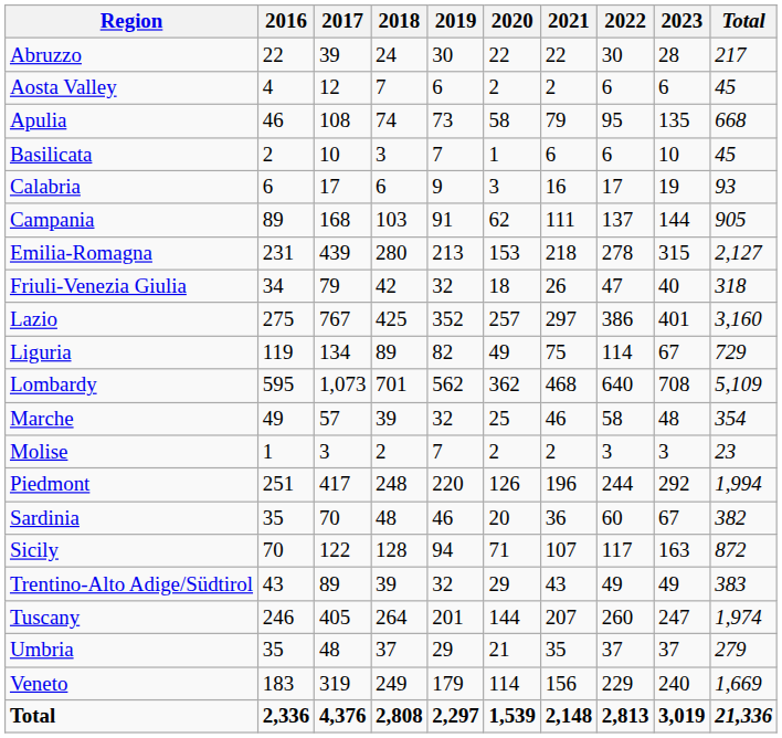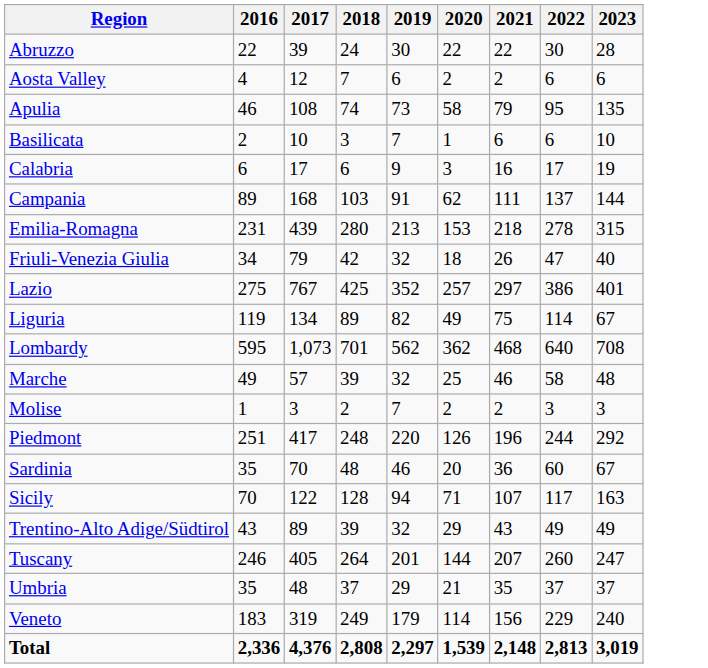 <table class="wikitable" style="text-align:left">
 <tr>
 <th><a href='#'>Region</a></th>
 <th>2016</th>
 <th>2017</th>
 <th>2018</th>
 <th>2019</th>
 <th>2020</th>
 <th>2021</th>
 <th>2022</th>
 <th>2023</th>
-<th><em>Total</em></th>
 </tr>
 <tr>
 <td style="text-align:left"><a href='#'>Abruzzo</a></td>
 <td>22</td>
 <td>39</td>
 <td>24</td>
 <td>30</td>
 <td>22</td>
 <td>22</td>
 <td>30</td>
 <td>28</td>
-<td><em>217</em></td>
 </tr>
 <tr>
 <td style="text-align:left"><a href='#'>Aosta Valley</a></td>
 <td>4</td>
 <td>12</td>
 <td>7</td>
 <td>6</td>
 <td>2</td>
 <td>2</td>
 <td>6</td>
 <td>6</td>
-<td><em>45</em></td>
 </tr>
 <tr>
 <td style="text-align:left"><a href='#'>Apulia</a></td>
 <td>46</td>
 <td>108</td>
 <td>74</td>
 <td>73</td>
 <td>58</td>
 <td>79</td>
 <td>95</td>
 <td>135</td>
-<td><em>668</em></td>
 </tr>
 <tr>
 <td style="text-align:left"><a href='#'>Basilicata</a></td>
 <td>2</td>
 <td>10</td>
 <td>3</td>
 <td>7</td>
 <td>1</td>
 <td>6</td>
 <td>6</td>
 <td>10</td>
-<td><em>45</em></td>
 </tr>
 <tr>
 <td style="text-align:left"><a href='#'>Calabria</a></td>
 <td>6</td>
 <td>17</td>
 <td>6</td>
 <td>9</td>
 <td>3</td>
 <td>16</td>
 <td>17</td>
 <td>19</td>
-<td><em>93</em></td>
 </tr>
 <tr>
 <td style="text-align:left"><a href='#'>Campania</a></td>
 <td>89</td>
 <td>168</td>
 <td>103</td>
 <td>91</td>
 <td>62</td>
 <td>111</td>
 <td>137</td>
 <td>144</td>
-<td><em>905</em></td>
 </tr>
 <tr>
 <td style="text-align:left"><a href='#'>Emilia-Romagna</a></td>
 <td>231</td>
 <td>439</td>
 <td>280</td>
 <td>213</td>
 <td>153</td>
 <td>218</td>
 <td>278</td>
 <td>315</td>
-<td><em>2,127</em></td>
 </tr>
 <tr>
 <td style="text-align:left"><a href='#'>Friuli-Venezia Giulia</a></td>
 <td>34</td>
 <td>79</td>
 <td>42</td>
 <td>32</td>
 <td>18</td>
 <td>26</td>
 <td>47</td>
 <td>40</td>
-<td><em>318</em></td>
 </tr>
 <tr>
 <td style="text-align:left"><a href='#'>Lazio</a></td>
 <td>275</td>
 <td>767</td>
 <td>425</td>
 <td>352</td>
 <td>257</td>
 <td>297</td>
 <td>386</td>
 <td>401</td>
-<td><em>3,160</em></td>
 </tr>
 <tr>
 <td style="text-align:left"><a href='#'>Liguria</a></td>
 <td>119</td>
 <td>134</td>
 <td>89</td>
 <td>82</td>
 <td>49</td>
 <td>75</td>
 <td>114</td>
 <td>67</td>
-<td><em>729</em></td>
 </tr>
 <tr>
 <td style="text-align:left"><a href='#'>Lombardy</a></td>
 <td>595</td>
 <td>1,073</td>
 <td>701</td>
 <td>562</td>
 <td>362</td>
 <td>468</td>
 <td>640</td>
 <td>708</td>
-<td><em>5,109</em></td>
 </tr>
 <tr>
 <td style="text-align:left"><a href='#'>Marche</a></td>
 <td>49</td>
 <td>57</td>
 <td>39</td>
 <td>32</td>
 <td>25</td>
 <td>46</td>
 <td>58</td>
 <td>48</td>
-<td><em>354</em></td>
 </tr>
 <tr>
 <td style="text-align:left"><a href='#'>Molise</a></td>
 <td>1</td>
 <td>3</td>
 <td>2</td>
 <td>7</td>
 <td>2</td>
 <td>2</td>
 <td>3</td>
 <td>3</td>
-<td><em>23</em></td>
 </tr>
 <tr>
 <td style="text-align:left"><a href='#'>Piedmont</a></td>
 <td>251</td>
 <td>417</td>
 <td>248</td>
 <td>220</td>
 <td>126</td>
 <td>196</td>
 <td>244</td>
 <td>292</td>
-<td><em>1,994</em></td>
 </tr>
 <tr>
 <td style="text-align:left"><a href='#'>Sardinia</a></td>
 <td>35</td>
 <td>70</td>
 <td>48</td>
 <td>46</td>
 <td>20</td>
 <td>36</td>
 <td>60</td>
 <td>67</td>
-<td><em>382</em></td>
 </tr>
 <tr>
 <td style="text-align:left"><a href='#'>Sicily</a></td>
 <td>70</td>
 <td>122</td>
 <td>128</td>
 <td>94</td>
 <td>71</td>
 <td>107</td>
 <td>117</td>
 <td>163</td>
-<td><em>872</em></td>
 </tr>
 <tr>
 <td style="text-align:left"><a href='#'>Trentino-Alto Adige/Südtirol</a></td>
 <td>43</td>
 <td>89</td>
 <td>39</td>
 <td>32</td>
 <td>29</td>
 <td>43</td>
 <td>49</td>
 <td>49</td>
-<td><em>383</em></td>
 </tr>
 <tr>
 <td style="text-align:left"><a href='#'>Tuscany</a></td>
 <td>246</td>
 <td>405</td>
 <td>264</td>
 <td>201</td>
 <td>144</td>
 <td>207</td>
 <td>260</td>
 <td>247</td>
-<td><em>1,974</em></td>
 </tr>
 <tr>
 <td style="text-align:left"><a href='#'>Umbria</a></td>
 <td>35</td>
 <td>48</td>
 <td>37</td>
 <td>29</td>
 <td>21</td>
 <td>35</td>
 <td>37</td>
 <td>37</td>
-<td><em>279</em></td>
 </tr>
 <tr>
 <td style="text-align:left"><a href='#'>Veneto</a></td>
 <td>183</td>
 <td>319</td>
 <td>249</td>
 <td>179</td>
 <td>114</td>
 <td>156</td>
 <td>229</td>
 <td>240</td>
-<td><em>1,669</em></td>
 </tr>
 <tr>
 <td style="text-align:left"><strong>Total</strong></td>
 <td><strong>2,336</strong></td>
 <td><strong>4,376</strong></td>
 <td><strong>2,808</strong></td>
 <td><strong>2,297</strong></td>
 <td><strong>1,539</strong></td>
 <td><strong>2,148</strong></td>
 <td><strong>2,813</strong></td>
 <td><strong>3,019</strong></td>
-<td><strong><em>21,336</em></strong></td>
 </tr>
 </table>
